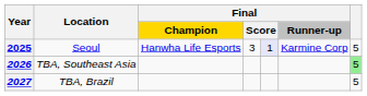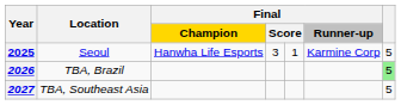 <table class="wikitable" style="white-space: nowrap;">
 <tr>
 <th rowspan="2">Year</th>
 <th rowspan="2">Location</th>
 <th colspan="4">Final</th>
 <th rowspan="2"></th>
 </tr>
 <tr>
 <th style="background:gold;">Champion</th>
 <th colspan="2">Score</th>
 <th style="background:silver;">Runner-up</th>
 </tr>
 <tr align="center">
 <th><a href='#'>2025</a></th>
 <td><a href='#'>Seoul</a></td>
 <td><a href='#'>Hanwha Life Esports</a></td>
 <td style="text-align:center;">3</td>
-<td style="background: lavender; text-align:center;">1</td>
+<td style="text-align:center;">1</td>
 <td><a href='#'>Karmine Corp</a></td>
 <td>5</td>
 </tr>
 <tr align="center">
 <th><em><a href='#'>2026</a></em></th>
-<td><em>TBA, Southeast Asia</em></td>
+<td><em>TBA, Brazil</em></td>
 <td></td>
 <td style="text-align:center;"></td>
 <td style="text-align:center;"></td>
 <td></td>
 <td style="background: lightgreen;">5</td>
 </tr>
 <tr align="center">
 <th><em><a href='#'>2027</a></em></th>
-<td><em>TBA, Brazil</em></td>
+<td><em>TBA, Southeast Asia</em></td>
 <td></td>
 <td style="text-align:center;"></td>
 <td style="text-align:center;"></td>
 <td></td>
 <td>5</td>
 </tr>
 </table>
